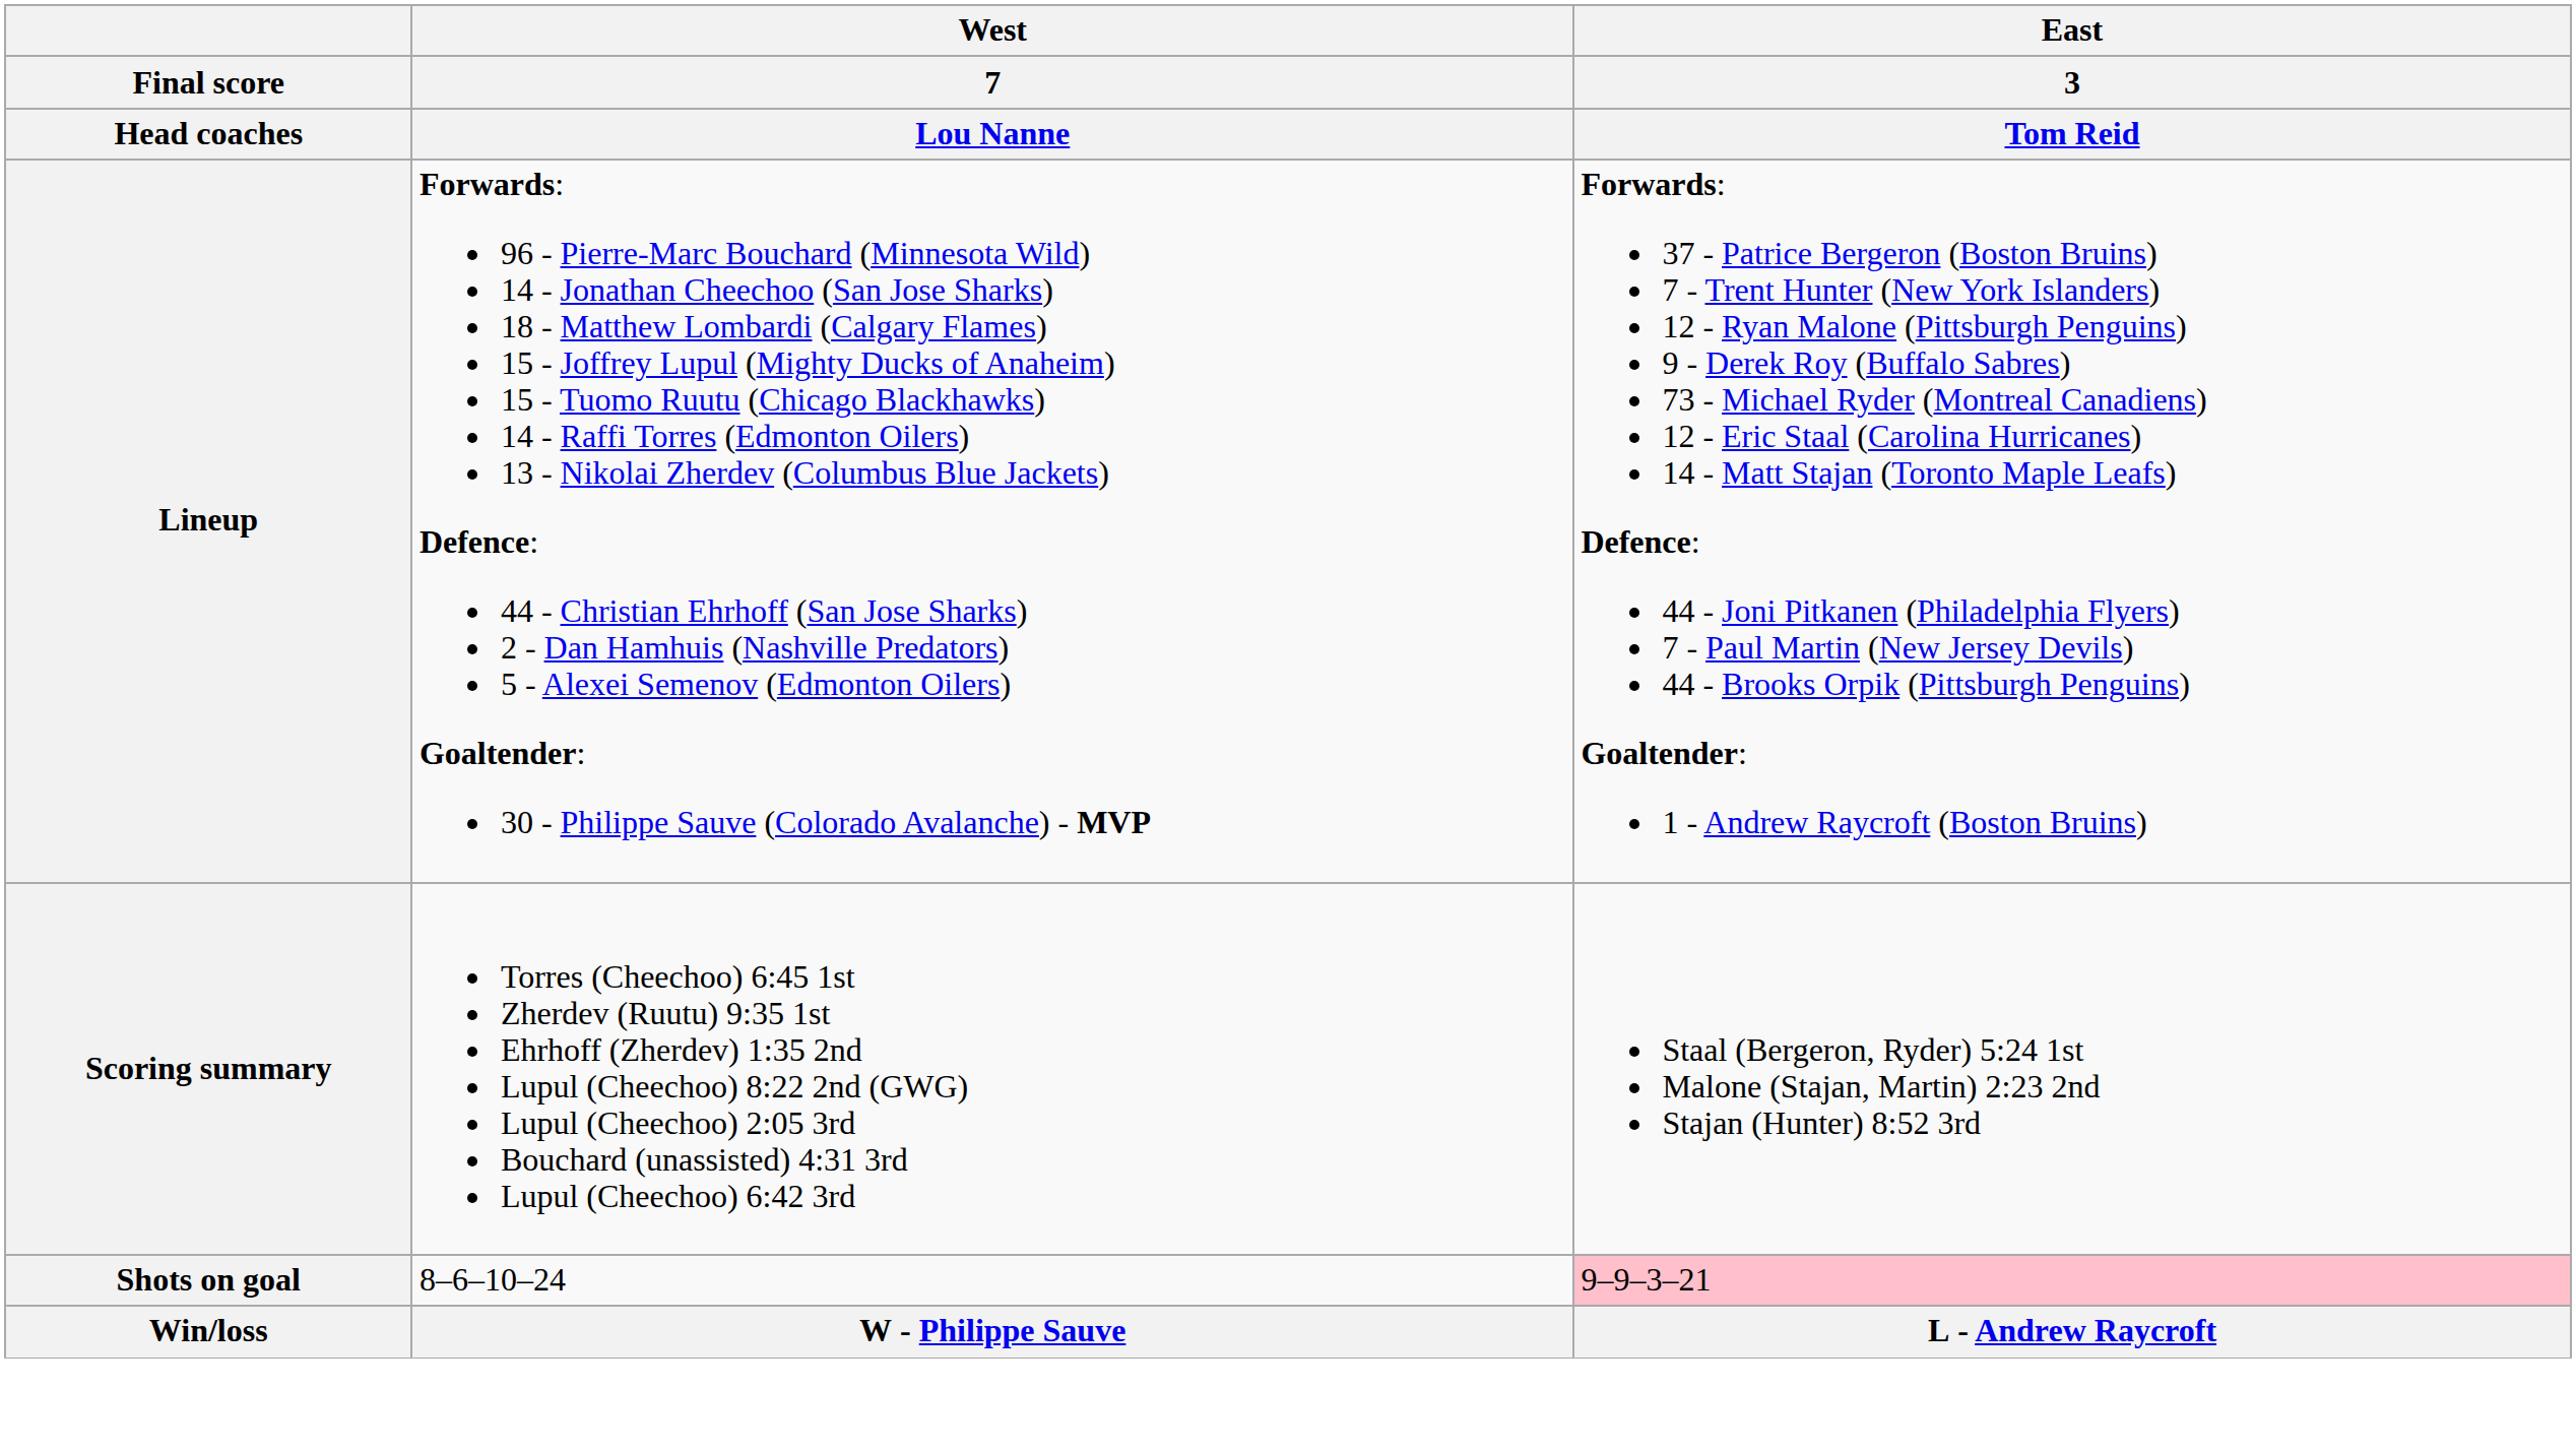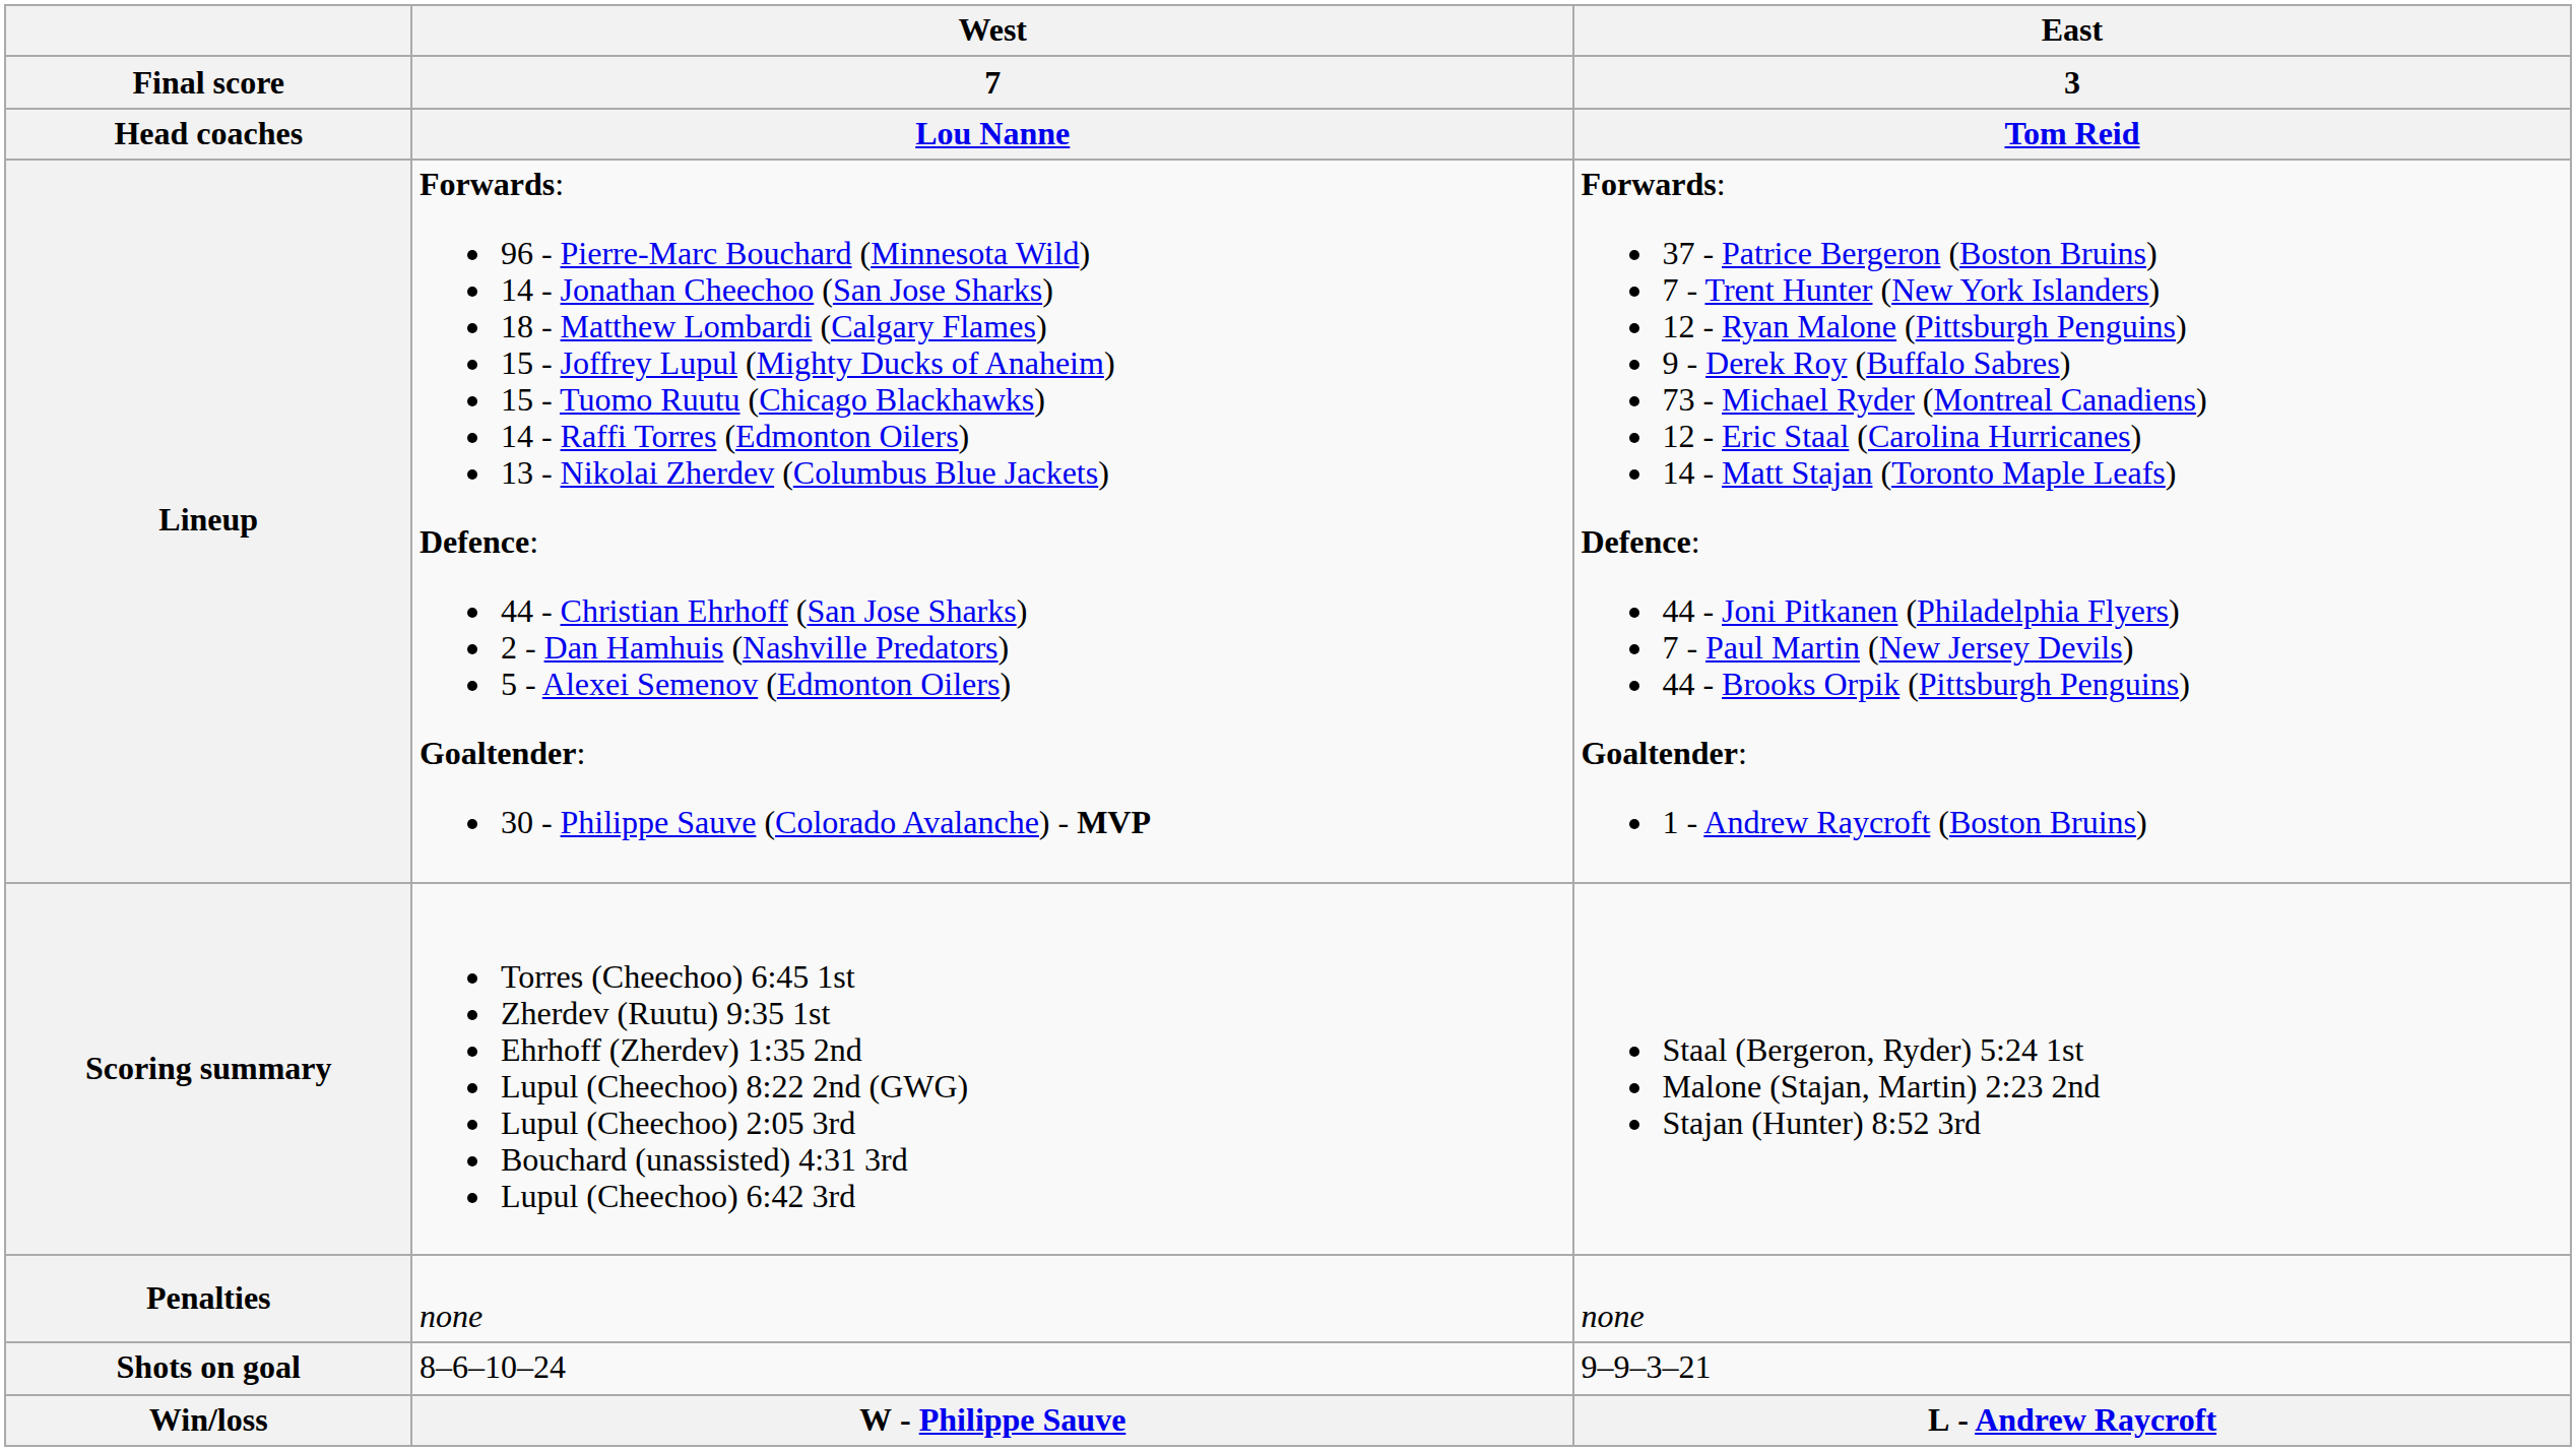 <table class="wikitable" style="width:100%">
 <tr>
 <th></th>
 <th>West</th>
 <th>East</th>
 </tr>
 <tr>
 <th>Final score</th>
 <th>7</th>
 <th>3</th>
 </tr>
 <tr>
 <th>Head coaches</th>
 <th><a href='#'>Lou Nanne</a></th>
 <th><a href='#'>Tom Reid</a></th>
 </tr>
 <tr>
 <th>Lineup</th>
 <td><strong>Forwards</strong>:<br><ul><li>96 - <a href='#'>Pierre-Marc Bouchard</a> (<a href='#'>Minnesota Wild</a>)</li><li>14 - <a href='#'>Jonathan Cheechoo</a> (<a href='#'>San Jose Sharks</a>)</li><li>18 - <a href='#'>Matthew Lombardi</a> (<a href='#'>Calgary Flames</a>)</li><li>15 - <a href='#'>Joffrey Lupul</a> (<a href='#'>Mighty Ducks of Anaheim</a>)</li><li>15 - <a href='#'>Tuomo Ruutu</a> (<a href='#'>Chicago Blackhawks</a>)</li><li>14 - <a href='#'>Raffi Torres</a> (<a href='#'>Edmonton Oilers</a>)</li><li>13 - <a href='#'>Nikolai Zherdev</a> (<a href='#'>Columbus Blue Jackets</a>)</li></ul><strong>Defence</strong>:<ul><li>44 - <a href='#'>Christian Ehrhoff</a> (<a href='#'>San Jose Sharks</a>)</li><li>2 - <a href='#'>Dan Hamhuis</a> (<a href='#'>Nashville Predators</a>)</li><li>5 - <a href='#'>Alexei Semenov</a> (<a href='#'>Edmonton Oilers</a>)</li></ul><strong>Goaltender</strong>:<ul><li>30 - <a href='#'>Philippe Sauve</a> (<a href='#'>Colorado Avalanche</a>) - <strong>MVP</strong></li></ul></td>
 <td><strong>Forwards</strong>:<br><ul><li>37 - <a href='#'>Patrice Bergeron</a> (<a href='#'>Boston Bruins</a>)</li><li>7 - <a href='#'>Trent Hunter</a> (<a href='#'>New York Islanders</a>)</li><li>12 - <a href='#'>Ryan Malone</a> (<a href='#'>Pittsburgh Penguins</a>)</li><li>9 - <a href='#'>Derek Roy</a> (<a href='#'>Buffalo Sabres</a>)</li><li>73 - <a href='#'>Michael Ryder</a> (<a href='#'>Montreal Canadiens</a>)</li><li>12 - <a href='#'>Eric Staal</a> (<a href='#'>Carolina Hurricanes</a>)</li><li>14 - <a href='#'>Matt Stajan</a> (<a href='#'>Toronto Maple Leafs</a>)</li></ul><strong>Defence</strong>:<ul><li>44 - <a href='#'>Joni Pitkanen</a> (<a href='#'>Philadelphia Flyers</a>)</li><li>7 - <a href='#'>Paul Martin</a> (<a href='#'>New Jersey Devils</a>)</li><li>44 - <a href='#'>Brooks Orpik</a> (<a href='#'>Pittsburgh Penguins</a>)</li></ul><strong>Goaltender</strong>:<ul><li>1 - <a href='#'>Andrew Raycroft</a> (<a href='#'>Boston Bruins</a>)</li></ul></td>
 </tr>
 <tr>
 <th>Scoring summary</th>
 <td><br><ul><li>Torres (Cheechoo) 6:45 1st</li><li>Zherdev (Ruutu) 9:35 1st</li><li>Ehrhoff (Zherdev) 1:35 2nd</li><li>Lupul (Cheechoo) 8:22 2nd (GWG)</li><li>Lupul (Cheechoo) 2:05 3rd</li><li>Bouchard (unassisted) 4:31 3rd</li><li>Lupul (Cheechoo) 6:42 3rd</li></ul></td>
 <td><br><ul><li>Staal (Bergeron, Ryder) 5:24 1st</li><li>Malone (Stajan, Martin) 2:23 2nd</li><li>Stajan (Hunter) 8:52 3rd</li></ul></td>
 </tr>
 <tr>
+<th>Penalties</th>
+<td><br><em>none</em></td>
+<td><br><em>none</em></td>
+</tr>
+<tr>
 <th>Shots on goal</th>
 <td>8–6–10–24</td>
-<td style="background: pink;">9–9–3–21</td>
+<td>9–9–3–21</td>
 </tr>
 <tr>
 <th>Win/loss</th>
 <th><strong>W</strong> - <a href='#'>Philippe Sauve</a></th>
 <th><strong>L</strong> - <a href='#'>Andrew Raycroft</a></th>
 </tr>
 <tr>
 </tr>
 </table>
